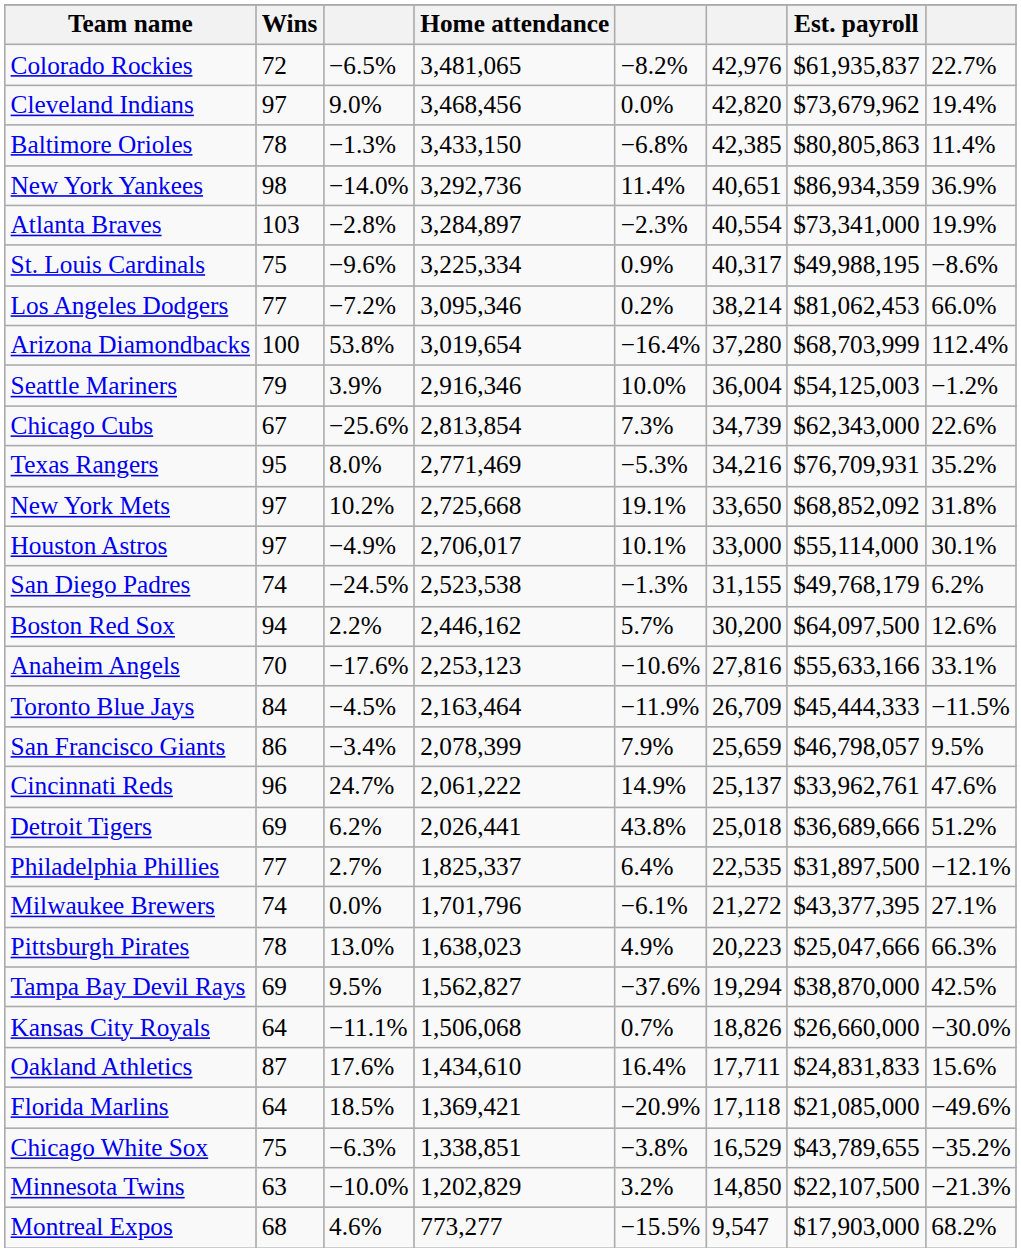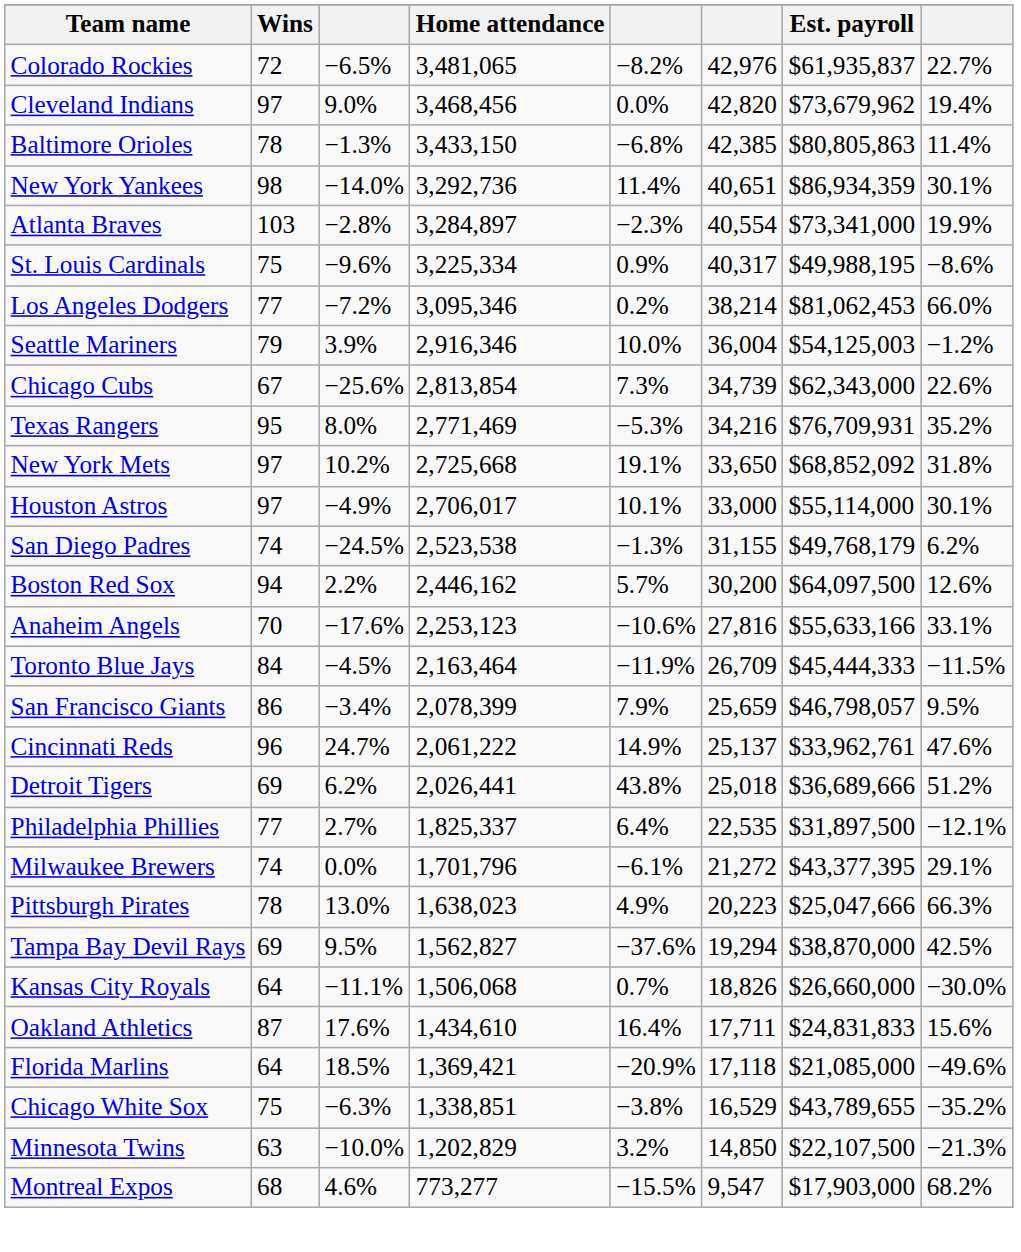 <table class="wikitable sortable">
 <tr style="text-align:center; font-size:larger;">
 </tr>
 <tr>
 <th>Team name</th>
 <th>Wins</th>
 <th></th>
 <th>Home attendance</th>
 <th></th>
 <th></th>
 <th>Est. payroll</th>
 <th></th>
 </tr>
 <tr>
 <td><a href='#'>Colorado Rockies</a></td>
 <td>72</td>
 <td>−6.5%</td>
 <td>3,481,065</td>
 <td>−8.2%</td>
 <td>42,976</td>
 <td>$61,935,837</td>
 <td>22.7%</td>
 </tr>
 <tr>
 <td><a href='#'>Cleveland Indians</a></td>
 <td>97</td>
 <td>9.0%</td>
 <td>3,468,456</td>
 <td>0.0%</td>
 <td>42,820</td>
 <td>$73,679,962</td>
 <td>19.4%</td>
 </tr>
 <tr>
 <td><a href='#'>Baltimore Orioles</a></td>
 <td>78</td>
 <td>−1.3%</td>
 <td>3,433,150</td>
 <td>−6.8%</td>
 <td>42,385</td>
 <td>$80,805,863</td>
 <td>11.4%</td>
 </tr>
 <tr>
 <td><a href='#'>New York Yankees</a></td>
 <td>98</td>
 <td>−14.0%</td>
 <td>3,292,736</td>
 <td>11.4%</td>
 <td>40,651</td>
 <td>$86,934,359</td>
-<td>36.9%</td>
+<td>30.1%</td>
 </tr>
 <tr>
 <td><a href='#'>Atlanta Braves</a></td>
 <td>103</td>
 <td>−2.8%</td>
 <td>3,284,897</td>
 <td>−2.3%</td>
 <td>40,554</td>
 <td>$73,341,000</td>
 <td>19.9%</td>
 </tr>
 <tr>
 <td><a href='#'>St. Louis Cardinals</a></td>
 <td>75</td>
 <td>−9.6%</td>
 <td>3,225,334</td>
 <td>0.9%</td>
 <td>40,317</td>
 <td>$49,988,195</td>
 <td>−8.6%</td>
 </tr>
 <tr>
 <td><a href='#'>Los Angeles Dodgers</a></td>
 <td>77</td>
 <td>−7.2%</td>
 <td>3,095,346</td>
 <td>0.2%</td>
 <td>38,214</td>
 <td>$81,062,453</td>
 <td>66.0%</td>
-</tr>
-<tr>
-<td><a href='#'>Arizona Diamondbacks</a></td>
-<td>100</td>
-<td>53.8%</td>
-<td>3,019,654</td>
-<td>−16.4%</td>
-<td>37,280</td>
-<td>$68,703,999</td>
-<td>112.4%</td>
 </tr>
 <tr>
 <td><a href='#'>Seattle Mariners</a></td>
 <td>79</td>
 <td>3.9%</td>
 <td>2,916,346</td>
 <td>10.0%</td>
 <td>36,004</td>
 <td>$54,125,003</td>
 <td>−1.2%</td>
 </tr>
 <tr>
 <td><a href='#'>Chicago Cubs</a></td>
 <td>67</td>
 <td>−25.6%</td>
 <td>2,813,854</td>
 <td>7.3%</td>
 <td>34,739</td>
 <td>$62,343,000</td>
 <td>22.6%</td>
 </tr>
 <tr>
 <td><a href='#'>Texas Rangers</a></td>
 <td>95</td>
 <td>8.0%</td>
 <td>2,771,469</td>
 <td>−5.3%</td>
 <td>34,216</td>
 <td>$76,709,931</td>
 <td>35.2%</td>
 </tr>
 <tr>
 <td><a href='#'>New York Mets</a></td>
 <td>97</td>
 <td>10.2%</td>
 <td>2,725,668</td>
 <td>19.1%</td>
 <td>33,650</td>
 <td>$68,852,092</td>
 <td>31.8%</td>
 </tr>
 <tr>
 <td><a href='#'>Houston Astros</a></td>
 <td>97</td>
 <td>−4.9%</td>
 <td>2,706,017</td>
 <td>10.1%</td>
 <td>33,000</td>
 <td>$55,114,000</td>
 <td>30.1%</td>
 </tr>
 <tr>
 <td><a href='#'>San Diego Padres</a></td>
 <td>74</td>
 <td>−24.5%</td>
 <td>2,523,538</td>
 <td>−1.3%</td>
 <td>31,155</td>
 <td>$49,768,179</td>
 <td>6.2%</td>
 </tr>
 <tr>
 <td><a href='#'>Boston Red Sox</a></td>
 <td>94</td>
 <td>2.2%</td>
 <td>2,446,162</td>
 <td>5.7%</td>
 <td>30,200</td>
 <td>$64,097,500</td>
 <td>12.6%</td>
 </tr>
 <tr>
 <td><a href='#'>Anaheim Angels</a></td>
 <td>70</td>
 <td>−17.6%</td>
 <td>2,253,123</td>
 <td>−10.6%</td>
 <td>27,816</td>
 <td>$55,633,166</td>
 <td>33.1%</td>
 </tr>
 <tr>
 <td><a href='#'>Toronto Blue Jays</a></td>
 <td>84</td>
 <td>−4.5%</td>
 <td>2,163,464</td>
 <td>−11.9%</td>
 <td>26,709</td>
 <td>$45,444,333</td>
 <td>−11.5%</td>
 </tr>
 <tr>
 <td><a href='#'>San Francisco Giants</a></td>
 <td>86</td>
 <td>−3.4%</td>
 <td>2,078,399</td>
 <td>7.9%</td>
 <td>25,659</td>
 <td>$46,798,057</td>
 <td>9.5%</td>
 </tr>
 <tr>
 <td><a href='#'>Cincinnati Reds</a></td>
 <td>96</td>
 <td>24.7%</td>
 <td>2,061,222</td>
 <td>14.9%</td>
 <td>25,137</td>
 <td>$33,962,761</td>
 <td>47.6%</td>
 </tr>
 <tr>
 <td><a href='#'>Detroit Tigers</a></td>
 <td>69</td>
 <td>6.2%</td>
 <td>2,026,441</td>
 <td>43.8%</td>
 <td>25,018</td>
 <td>$36,689,666</td>
 <td>51.2%</td>
 </tr>
 <tr>
 <td><a href='#'>Philadelphia Phillies</a></td>
 <td>77</td>
 <td>2.7%</td>
 <td>1,825,337</td>
 <td>6.4%</td>
 <td>22,535</td>
 <td>$31,897,500</td>
 <td>−12.1%</td>
 </tr>
 <tr>
 <td><a href='#'>Milwaukee Brewers</a></td>
 <td>74</td>
 <td>0.0%</td>
 <td>1,701,796</td>
 <td>−6.1%</td>
 <td>21,272</td>
 <td>$43,377,395</td>
-<td>27.1%</td>
+<td>29.1%</td>
 </tr>
 <tr>
 <td><a href='#'>Pittsburgh Pirates</a></td>
 <td>78</td>
 <td>13.0%</td>
 <td>1,638,023</td>
 <td>4.9%</td>
 <td>20,223</td>
 <td>$25,047,666</td>
 <td>66.3%</td>
 </tr>
 <tr>
 <td><a href='#'>Tampa Bay Devil Rays</a></td>
 <td>69</td>
 <td>9.5%</td>
 <td>1,562,827</td>
 <td>−37.6%</td>
 <td>19,294</td>
 <td>$38,870,000</td>
 <td>42.5%</td>
 </tr>
 <tr>
 <td><a href='#'>Kansas City Royals</a></td>
 <td>64</td>
 <td>−11.1%</td>
 <td>1,506,068</td>
 <td>0.7%</td>
 <td>18,826</td>
 <td>$26,660,000</td>
 <td>−30.0%</td>
 </tr>
 <tr>
 <td><a href='#'>Oakland Athletics</a></td>
 <td>87</td>
 <td>17.6%</td>
 <td>1,434,610</td>
 <td>16.4%</td>
 <td>17,711</td>
 <td>$24,831,833</td>
 <td>15.6%</td>
 </tr>
 <tr>
 <td><a href='#'>Florida Marlins</a></td>
 <td>64</td>
 <td>18.5%</td>
 <td>1,369,421</td>
 <td>−20.9%</td>
 <td>17,118</td>
 <td>$21,085,000</td>
 <td>−49.6%</td>
 </tr>
 <tr>
 <td><a href='#'>Chicago White Sox</a></td>
 <td>75</td>
 <td>−6.3%</td>
 <td>1,338,851</td>
 <td>−3.8%</td>
 <td>16,529</td>
 <td>$43,789,655</td>
 <td>−35.2%</td>
 </tr>
 <tr>
 <td><a href='#'>Minnesota Twins</a></td>
 <td>63</td>
 <td>−10.0%</td>
 <td>1,202,829</td>
 <td>3.2%</td>
 <td>14,850</td>
 <td>$22,107,500</td>
 <td>−21.3%</td>
 </tr>
 <tr>
 <td><a href='#'>Montreal Expos</a></td>
 <td>68</td>
 <td>4.6%</td>
 <td>773,277</td>
 <td>−15.5%</td>
 <td>9,547</td>
 <td>$17,903,000</td>
 <td>68.2%</td>
 </tr>
 </table>
